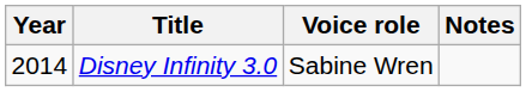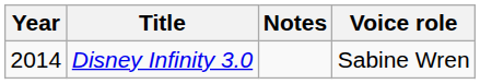 <table class="wikitable sortable">
 <tr>
 <th>Year</th>
 <th>Title</th>
+<th class="unsortable">Notes</th>
 <th>Voice role</th>
-<th class="unsortable">Notes</th>
 </tr>
 <tr>
 <td>2014</td>
 <td><em><a href='#'>Disney Infinity 3.0</a></em></td>
+<td></td>
 <td>Sabine Wren</td>
-<td></td>
 </tr>
 </table>
